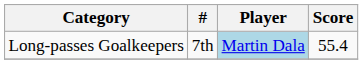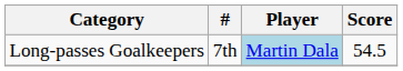 <table class="wikitable" style="text-align:center;">
 <tr>
 <th>Category</th>
 <th>#</th>
 <th>Player</th>
 <th>Score</th>
 </tr>
 <tr>
 <td rowspan="1" style="text-align:left;">Long-passes Goalkeepers</td>
 <td>7th</td>
 <td style="background: lightblue; text-align:left;"> <a href='#'>Martin Dala</a></td>
-<td>55.4</td>
+<td>54.5</td>
 </tr>
 <tr>
 </tr>
 </table>
